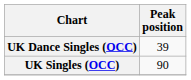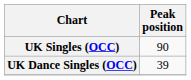 <table class="wikitable plainrowheaders sortable" style="text-align:center;" border="1">
 <tr>
 <th scope="col">Chart</th>
 <th scope="col">Peak<br>position</th>
 </tr>
 <tr>
+<th scope="row">UK Singles (<a href='#'>OCC</a>)</th>
+<td>90</td>
+</tr>
+<tr>
 <th scope="row">UK Dance Singles (<a href='#'>OCC</a>)</th>
 <td>39</td>
 </tr>
 <tr>
-<th scope="row">UK Singles (<a href='#'>OCC</a>)</th>
-<td>90</td>
-</tr>
-<tr>
 </tr>
 </table>
